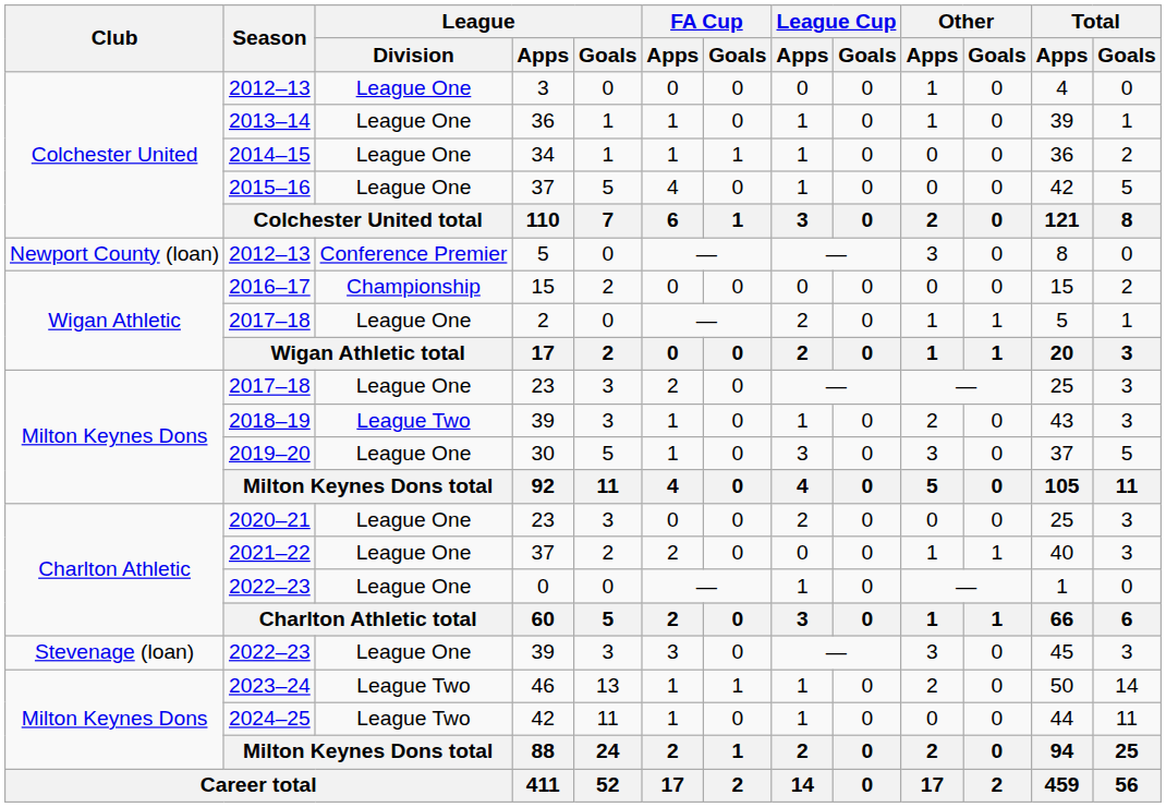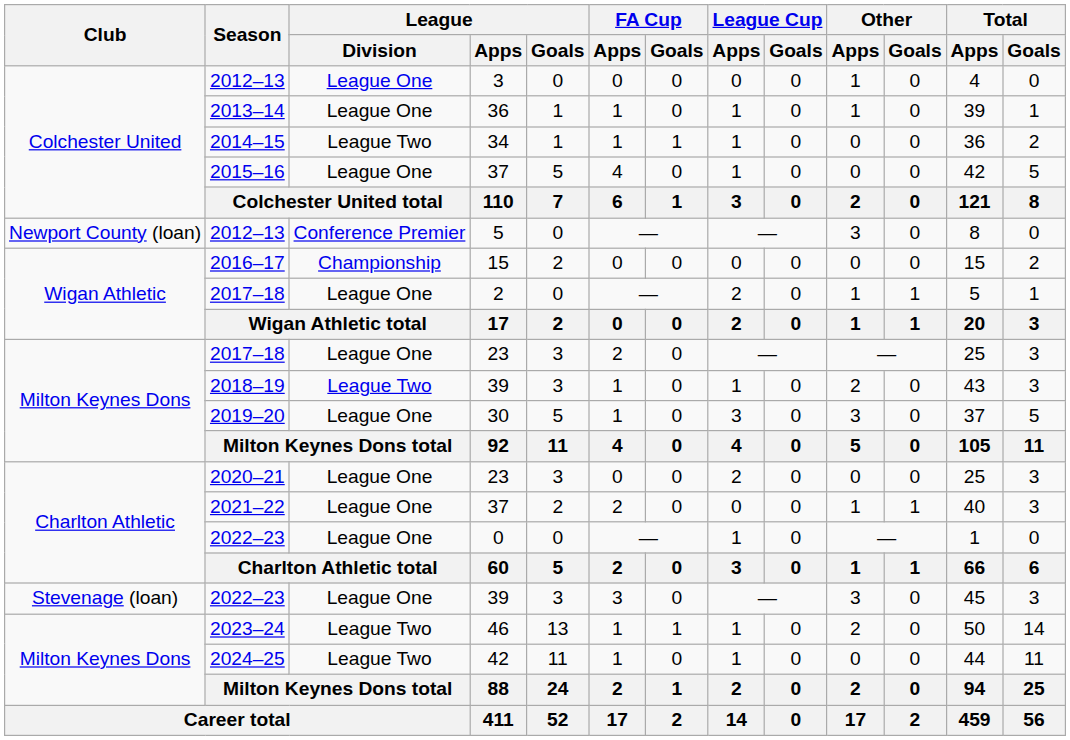 <table class="wikitable" style="text-align: center;">
 <tr>
 <th rowspan="2">Club</th>
 <th rowspan="2">Season</th>
 <th colspan="3">League</th>
 <th colspan="2"><a href='#'>FA Cup</a></th>
 <th colspan="2"><a href='#'>League Cup</a></th>
 <th colspan="2">Other</th>
 <th colspan="2">Total</th>
 </tr>
 <tr>
 <th>Division</th>
 <th>Apps</th>
 <th>Goals</th>
 <th>Apps</th>
 <th>Goals</th>
 <th>Apps</th>
 <th>Goals</th>
 <th>Apps</th>
 <th>Goals</th>
 <th>Apps</th>
 <th>Goals</th>
 </tr>
 <tr>
 <td rowspan="5"><a href='#'>Colchester United</a></td>
 <td><a href='#'>2012–13</a></td>
 <td><a href='#'>League One</a></td>
 <td>3</td>
 <td>0</td>
 <td>0</td>
 <td>0</td>
 <td>0</td>
 <td>0</td>
 <td>1</td>
 <td>0</td>
 <td>4</td>
 <td>0</td>
 </tr>
 <tr>
 <td><a href='#'>2013–14</a></td>
 <td>League One</td>
 <td>36</td>
 <td>1</td>
 <td>1</td>
 <td>0</td>
 <td>1</td>
 <td>0</td>
 <td>1</td>
 <td>0</td>
 <td>39</td>
 <td>1</td>
 </tr>
 <tr>
 <td><a href='#'>2014–15</a></td>
-<td>League One</td>
+<td>League Two</td>
 <td>34</td>
 <td>1</td>
 <td>1</td>
 <td>1</td>
 <td>1</td>
 <td>0</td>
 <td>0</td>
 <td>0</td>
 <td>36</td>
 <td>2</td>
 </tr>
 <tr>
 <td><a href='#'>2015–16</a></td>
 <td>League One</td>
 <td>37</td>
 <td>5</td>
 <td>4</td>
 <td>0</td>
 <td>1</td>
 <td>0</td>
 <td>0</td>
 <td>0</td>
 <td>42</td>
 <td>5</td>
 </tr>
 <tr>
 <th colspan="2">Colchester United total</th>
 <th>110</th>
 <th>7</th>
 <th>6</th>
 <th>1</th>
 <th>3</th>
 <th>0</th>
 <th>2</th>
 <th>0</th>
 <th>121</th>
 <th>8</th>
 </tr>
 <tr>
 <td><a href='#'>Newport County</a> (loan)</td>
 <td><a href='#'>2012–13</a></td>
 <td><a href='#'>Conference Premier</a></td>
 <td>5</td>
 <td>0</td>
 <td colspan="2">—</td>
 <td colspan="2">—</td>
 <td>3</td>
 <td>0</td>
 <td>8</td>
 <td>0</td>
 </tr>
 <tr>
 <td rowspan="3"><a href='#'>Wigan Athletic</a></td>
 <td><a href='#'>2016–17</a></td>
 <td><a href='#'>Championship</a></td>
 <td>15</td>
 <td>2</td>
 <td>0</td>
 <td>0</td>
 <td>0</td>
 <td>0</td>
 <td>0</td>
 <td>0</td>
 <td>15</td>
 <td>2</td>
 </tr>
 <tr>
 <td><a href='#'>2017–18</a></td>
 <td>League One</td>
 <td>2</td>
 <td>0</td>
 <td colspan="2">—</td>
 <td>2</td>
 <td>0</td>
 <td>1</td>
 <td>1</td>
 <td>5</td>
 <td>1</td>
 </tr>
 <tr>
 <th colspan="2">Wigan Athletic total</th>
 <th>17</th>
 <th>2</th>
 <th>0</th>
 <th>0</th>
 <th>2</th>
 <th>0</th>
 <th>1</th>
 <th>1</th>
 <th>20</th>
 <th>3</th>
 </tr>
 <tr>
 <td rowspan="4"><a href='#'>Milton Keynes Dons</a></td>
 <td><a href='#'>2017–18</a></td>
 <td>League One</td>
 <td>23</td>
 <td>3</td>
 <td>2</td>
 <td>0</td>
 <td colspan="2">—</td>
 <td colspan="2">—</td>
 <td>25</td>
 <td>3</td>
 </tr>
 <tr>
 <td><a href='#'>2018–19</a></td>
 <td><a href='#'>League Two</a></td>
 <td>39</td>
 <td>3</td>
 <td>1</td>
 <td>0</td>
 <td>1</td>
 <td>0</td>
 <td>2</td>
 <td>0</td>
 <td>43</td>
 <td>3</td>
 </tr>
 <tr>
 <td><a href='#'>2019–20</a></td>
 <td>League One</td>
 <td>30</td>
 <td>5</td>
 <td>1</td>
 <td>0</td>
 <td>3</td>
 <td>0</td>
 <td>3</td>
 <td>0</td>
 <td>37</td>
 <td>5</td>
 </tr>
 <tr>
 <th colspan="2">Milton Keynes Dons total</th>
 <th>92</th>
 <th>11</th>
 <th>4</th>
 <th>0</th>
 <th>4</th>
 <th>0</th>
 <th>5</th>
 <th>0</th>
 <th>105</th>
 <th>11</th>
 </tr>
 <tr>
 <td rowspan="4"><a href='#'>Charlton Athletic</a></td>
 <td><a href='#'>2020–21</a></td>
 <td>League One</td>
 <td>23</td>
 <td>3</td>
 <td>0</td>
 <td>0</td>
 <td>2</td>
 <td>0</td>
 <td>0</td>
 <td>0</td>
 <td>25</td>
 <td>3</td>
 </tr>
 <tr>
 <td><a href='#'>2021–22</a></td>
 <td>League One</td>
 <td>37</td>
 <td>2</td>
 <td>2</td>
 <td>0</td>
 <td>0</td>
 <td>0</td>
 <td>1</td>
 <td>1</td>
 <td>40</td>
 <td>3</td>
 </tr>
 <tr>
 <td><a href='#'>2022–23</a></td>
 <td>League One</td>
 <td>0</td>
 <td>0</td>
 <td colspan="2">—</td>
 <td>1</td>
 <td>0</td>
 <td colspan="2">—</td>
 <td>1</td>
 <td>0</td>
 </tr>
 <tr>
 <th colspan="2">Charlton Athletic total</th>
 <th>60</th>
 <th>5</th>
 <th>2</th>
 <th>0</th>
 <th>3</th>
 <th>0</th>
 <th>1</th>
 <th>1</th>
 <th>66</th>
 <th>6</th>
 </tr>
 <tr>
 <td><a href='#'>Stevenage</a> (loan)</td>
 <td><a href='#'>2022–23</a></td>
 <td>League One</td>
 <td>39</td>
 <td>3</td>
 <td>3</td>
 <td>0</td>
 <td colspan="2">—</td>
 <td>3</td>
 <td>0</td>
 <td>45</td>
 <td>3</td>
 </tr>
 <tr>
 <td rowspan="3"><a href='#'>Milton Keynes Dons</a></td>
 <td><a href='#'>2023–24</a></td>
 <td>League Two</td>
 <td>46</td>
 <td>13</td>
 <td>1</td>
 <td>1</td>
 <td>1</td>
 <td>0</td>
 <td>2</td>
 <td>0</td>
 <td>50</td>
 <td>14</td>
 </tr>
 <tr>
 <td><a href='#'>2024–25</a></td>
 <td>League Two</td>
 <td>42</td>
 <td>11</td>
 <td>1</td>
 <td>0</td>
 <td>1</td>
 <td>0</td>
 <td>0</td>
 <td>0</td>
 <td>44</td>
 <td>11</td>
 </tr>
 <tr>
 <th colspan="2">Milton Keynes Dons total</th>
 <th>88</th>
 <th>24</th>
 <th>2</th>
 <th>1</th>
 <th>2</th>
 <th>0</th>
 <th>2</th>
 <th>0</th>
 <th>94</th>
 <th>25</th>
 </tr>
 <tr>
 <th colspan="3">Career total</th>
 <th>411</th>
 <th>52</th>
 <th>17</th>
 <th>2</th>
 <th>14</th>
 <th>0</th>
 <th>17</th>
 <th>2</th>
 <th>459</th>
 <th>56</th>
 </tr>
 </table>
